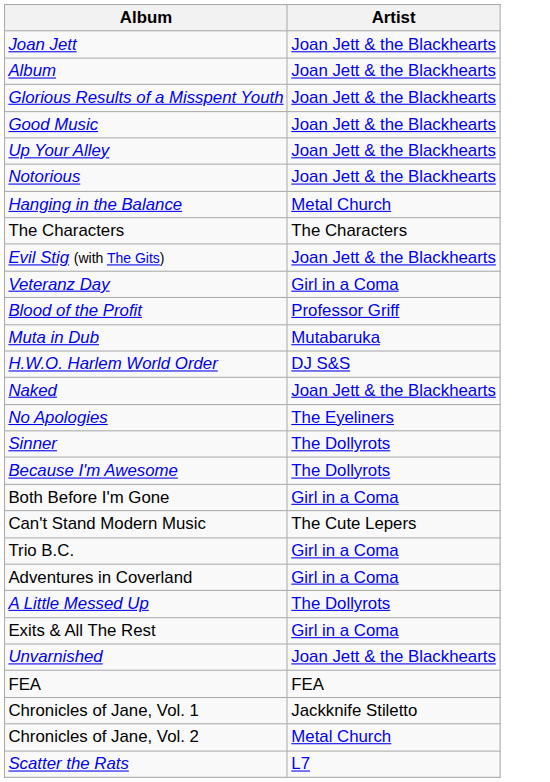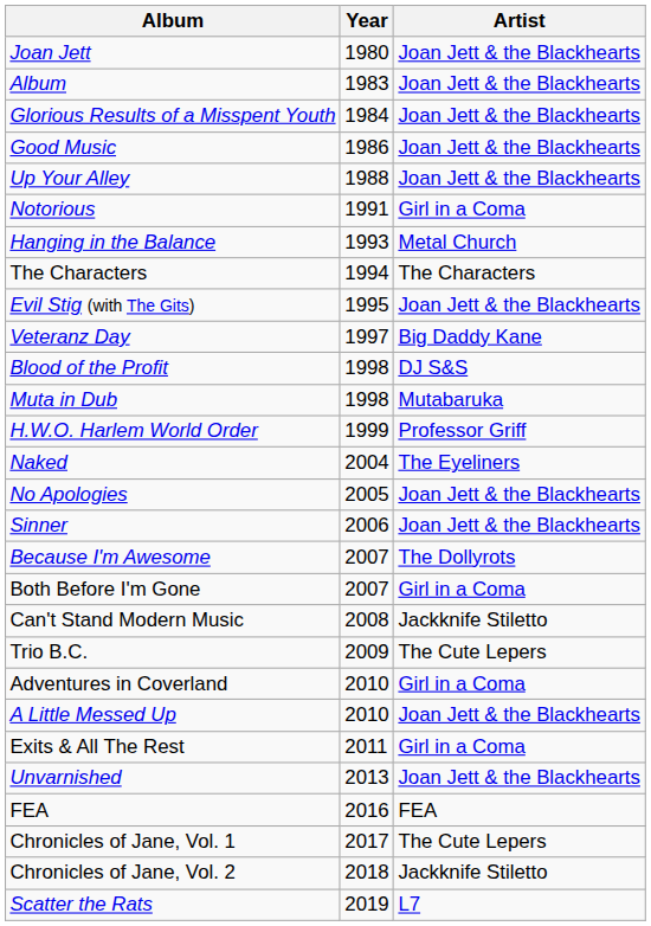 <table class="wikitable">
 <tr>
 <th>Album</th>
+<th>Year</th>
 <th>Artist</th>
 </tr>
 <tr>
 <td><em><a href='#'>Joan Jett</a></em></td>
+<td>1980</td>
 <td><a href='#'>Joan Jett & the Blackhearts</a></td>
 </tr>
 <tr>
 <td><em><a href='#'>Album</a></em></td>
+<td>1983</td>
 <td><a href='#'>Joan Jett & the Blackhearts</a></td>
 </tr>
 <tr>
 <td><em><a href='#'>Glorious Results of a Misspent Youth</a></em></td>
+<td>1984</td>
 <td><a href='#'>Joan Jett & the Blackhearts</a></td>
 </tr>
 <tr>
 <td><em><a href='#'>Good Music</a></em></td>
+<td>1986</td>
 <td><a href='#'>Joan Jett & the Blackhearts</a></td>
 </tr>
 <tr>
 <td><em><a href='#'>Up Your Alley</a></em></td>
+<td>1988</td>
 <td><a href='#'>Joan Jett & the Blackhearts</a></td>
 </tr>
 <tr>
 <td><em><a href='#'>Notorious</a></em></td>
-<td><a href='#'>Joan Jett & the Blackhearts</a></td>
+<td>1991</td>
+<td><a href='#'>Girl in a Coma</a></td>
 </tr>
 <tr>
 <td><em><a href='#'>Hanging in the Balance</a></em></td>
+<td>1993</td>
 <td><a href='#'>Metal Church</a></td>
 </tr>
 <tr>
 <td>The Characters</td>
+<td>1994</td>
 <td>The Characters</td>
 </tr>
 <tr>
 <td><em><a href='#'>Evil Stig</a></em> <small>(with <a href='#'>The Gits</a>)</small></td>
+<td>1995</td>
 <td><a href='#'>Joan Jett & the Blackhearts</a></td>
 </tr>
 <tr>
 <td><em><a href='#'>Veteranz Day</a></em></td>
-<td><a href='#'>Girl in a Coma</a></td>
+<td>1997</td>
+<td><a href='#'>Big Daddy Kane</a></td>
 </tr>
 <tr>
 <td><em><a href='#'>Blood of the Profit</a></em></td>
-<td><a href='#'>Professor Griff</a></td>
+<td>1998</td>
+<td><a href='#'>DJ S&S</a></td>
 </tr>
 <tr>
 <td><em><a href='#'>Muta in Dub</a></em></td>
+<td>1998</td>
 <td><a href='#'>Mutabaruka</a></td>
 </tr>
 <tr>
 <td><em><a href='#'>H.W.O. Harlem World Order</a></em></td>
-<td><a href='#'>DJ S&S</a></td>
+<td>1999</td>
+<td><a href='#'>Professor Griff</a></td>
 </tr>
 <tr>
 <td><em><a href='#'>Naked</a></em></td>
+<td>2004</td>
+<td><a href='#'>The Eyeliners</a></td>
+</tr>
+<tr>
+<td><em><a href='#'>No Apologies</a></em></td>
+<td>2005</td>
 <td><a href='#'>Joan Jett & the Blackhearts</a></td>
 </tr>
 <tr>
-<td><em><a href='#'>No Apologies</a></em></td>
-<td><a href='#'>The Eyeliners</a></td>
-</tr>
-<tr>
 <td><em><a href='#'>Sinner</a></em></td>
-<td><a href='#'>The Dollyrots</a></td>
+<td>2006</td>
+<td><a href='#'>Joan Jett & the Blackhearts</a></td>
 </tr>
 <tr>
 <td><em><a href='#'>Because I'm Awesome</a></em></td>
+<td>2007</td>
 <td><a href='#'>The Dollyrots</a></td>
 </tr>
 <tr>
 <td>Both Before I'm Gone</td>
+<td>2007</td>
 <td><a href='#'>Girl in a Coma</a></td>
 </tr>
 <tr>
 <td>Can't Stand Modern Music</td>
+<td>2008</td>
+<td>Jackknife Stiletto</td>
+</tr>
+<tr>
+<td>Trio B.C.</td>
+<td>2009</td>
 <td>The Cute Lepers</td>
 </tr>
 <tr>
-<td>Trio B.C.</td>
-<td><a href='#'>Girl in a Coma</a></td>
-</tr>
-<tr>
 <td>Adventures in Coverland</td>
+<td>2010</td>
 <td><a href='#'>Girl in a Coma</a></td>
 </tr>
 <tr>
 <td><em><a href='#'>A Little Messed Up</a></em></td>
-<td><a href='#'>The Dollyrots</a></td>
+<td>2010</td>
+<td><a href='#'>Joan Jett & the Blackhearts</a></td>
 </tr>
 <tr>
 <td>Exits & All The Rest</td>
+<td>2011</td>
 <td><a href='#'>Girl in a Coma</a></td>
 </tr>
 <tr>
 <td><em><a href='#'>Unvarnished</a></em></td>
+<td>2013</td>
 <td><a href='#'>Joan Jett & the Blackhearts</a></td>
 </tr>
 <tr>
 <td>FEA</td>
+<td>2016</td>
 <td>FEA</td>
 </tr>
 <tr>
 <td>Chronicles of Jane, Vol. 1</td>
+<td>2017</td>
+<td>The Cute Lepers</td>
+</tr>
+<tr>
+<td>Chronicles of Jane, Vol. 2</td>
+<td>2018</td>
 <td>Jackknife Stiletto</td>
 </tr>
 <tr>
-<td>Chronicles of Jane, Vol. 2</td>
-<td><a href='#'>Metal Church</a></td>
-</tr>
-<tr>
 <td><em><a href='#'>Scatter the Rats</a></em></td>
+<td>2019</td>
 <td><a href='#'>L7</a></td>
 </tr>
 </table>
